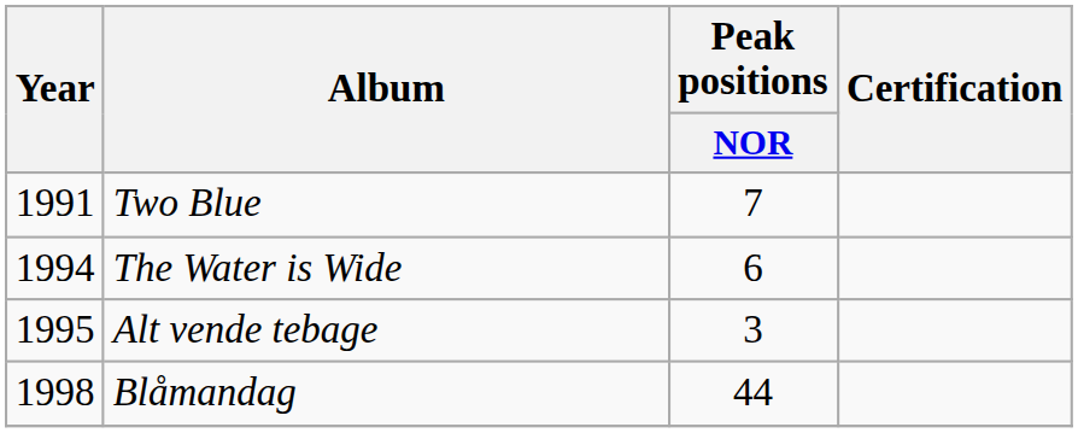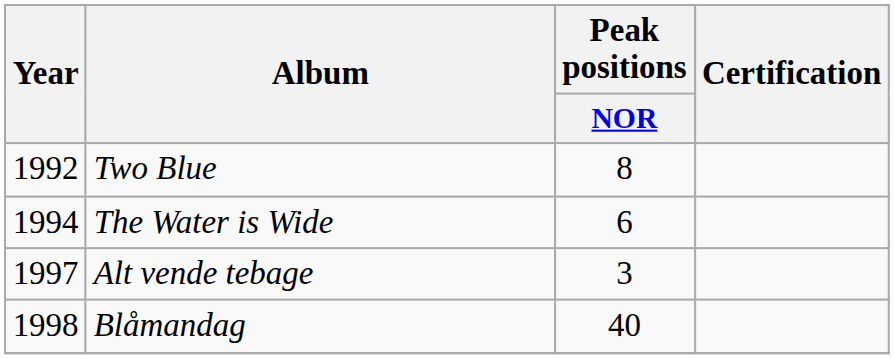 <table class="wikitable">
 <tr>
 <th align="center" rowspan="2" width="10">Year</th>
 <th align="center" rowspan="2" width="220">Album</th>
 <th align="center" colspan="1" width="20">Peak positions</th>
 <th align="center" rowspan="2" width="70">Certification</th>
 </tr>
 <tr>
 <th scope="col" style="width:3em;font-size:90%;"><a href='#'>NOR</a><br></th>
 </tr>
 <tr>
-<td style="text-align:center;">1991</td>
+<td style="text-align:center;">1992</td>
 <td><em>Two Blue</em></td>
-<td style="text-align:center;">7</td>
+<td style="text-align:center;">8</td>
 <td style="text-align:center;"></td>
 </tr>
 <tr>
 <td style="text-align:center;">1994</td>
 <td><em>The Water is Wide</em></td>
 <td style="text-align:center;">6</td>
 <td style="text-align:center;"></td>
 </tr>
 <tr>
-<td style="text-align:center;">1995</td>
+<td style="text-align:center;">1997</td>
 <td><em>Alt vende tebage</em></td>
 <td style="text-align:center;">3</td>
 <td style="text-align:center;"></td>
 </tr>
 <tr>
 <td style="text-align:center;">1998</td>
 <td><em>Blåmandag</em></td>
-<td style="text-align:center;">44</td>
+<td style="text-align:center;">40</td>
 <td style="text-align:center;"></td>
 </tr>
 <tr>
 </tr>
 </table>
